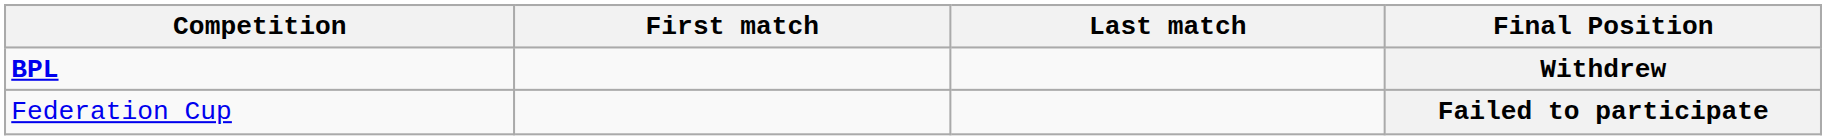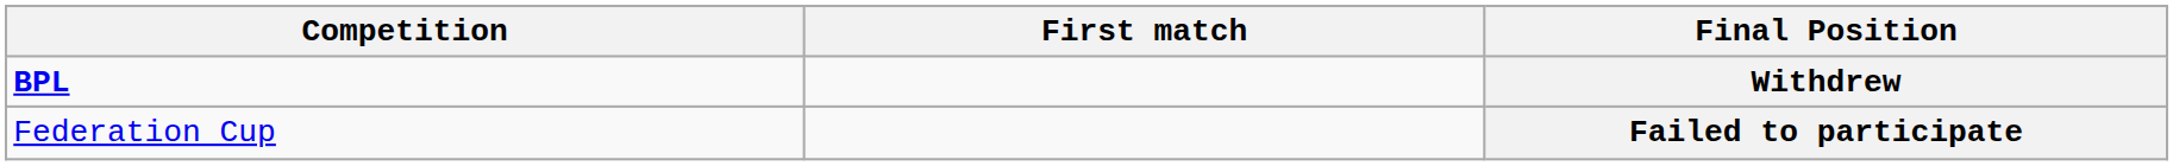 <table class="wikitable" style="text-align:center; width:900px; font-size="80%";">
 <tr>
 <th style="text-align:center; width:200px;">Competition</th>
 <th style="text-align:center; width:170px;">First match</th>
-<th style="text-align:center; width:170px;">Last match</th>
 <th style="text-align:center; width:170px;">Final Position</th>
 </tr>
 <tr>
 <td style="text-align:left;"><strong><a href='#'>BPL</a></strong></td>
-<td></td>
 <td></td>
 <th>Withdrew</th>
 </tr>
 <tr>
 <td style="text-align:left;"><a href='#'>Federation Cup</a></td>
 <td></td>
-<td></td>
 <th>Failed to participate</th>
 </tr>
 </table>
